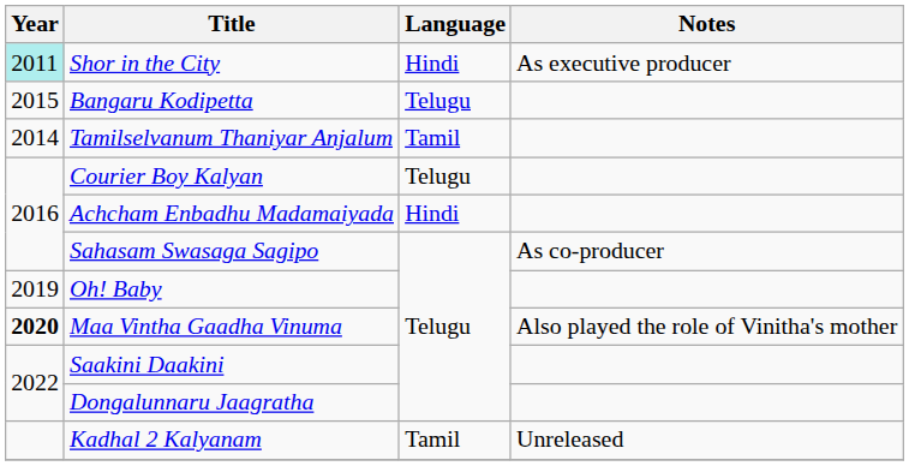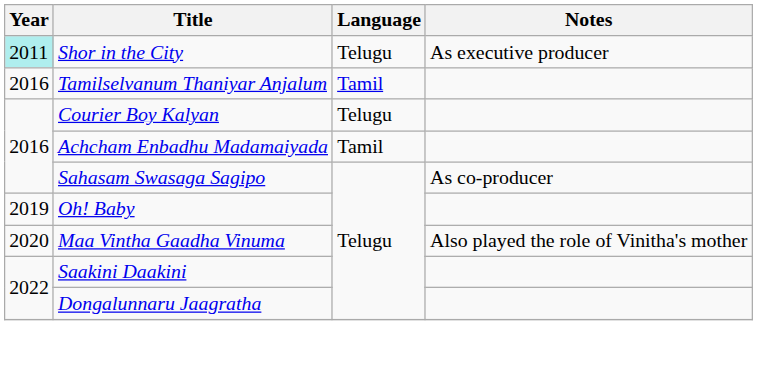 <table class="wikitable">
 <tr>
 <th>Year</th>
 <th>Title</th>
 <th>Language</th>
 <th>Notes</th>
 </tr>
 <tr>
 <td style="background: paleturquoise;">2011</td>
 <td><em><a href='#'>Shor in the City</a></em></td>
-<td><a href='#'>Hindi</a></td>
+<td>Telugu</td>
 <td>As executive producer</td>
 </tr>
 <tr>
-<td>2015</td>
-<td><em><a href='#'>Bangaru Kodipetta</a></em></td>
-<td><a href='#'>Telugu</a></td>
-<td></td>
-</tr>
-<tr>
-<td>2014</td>
+<td>2016</td>
 <td><em><a href='#'>Tamilselvanum Thaniyar Anjalum</a></em></td>
 <td><a href='#'>Tamil</a></td>
 <td></td>
 </tr>
 <tr>
 <td rowspan="3">2016</td>
 <td><a href='#'><em>Courier Boy Kalyan</em></a></td>
 <td>Telugu</td>
 <td></td>
 </tr>
 <tr>
 <td><em><a href='#'>Achcham Enbadhu Madamaiyada</a></em></td>
-<td><a href='#'>Hindi</a></td>
+<td>Tamil</td>
 <td></td>
 </tr>
 <tr>
 <td><em><a href='#'>Sahasam Swasaga Sagipo</a></em></td>
 <td rowspan="5">Telugu</td>
 <td>As co-producer</td>
 </tr>
 <tr>
 <td>2019</td>
 <td><em><a href='#'>Oh! Baby</a></em></td>
 <td></td>
 </tr>
 <tr>
-<td><strong>2020</strong></td>
+<td>2020</td>
 <td><em><a href='#'>Maa Vintha Gaadha Vinuma</a></em></td>
 <td>Also played the role of Vinitha's mother</td>
 </tr>
 <tr>
 <td rowspan="2">2022</td>
 <td><em><a href='#'>Saakini Daakini</a></em></td>
 <td></td>
 </tr>
 <tr>
 <td><em><a href='#'>Dongalunnaru Jaagratha</a></em></td>
 <td></td>
 </tr>
 <tr>
-<td></td>
-<td><em><a href='#'>Kadhal 2 Kalyanam</a></em></td>
-<td>Tamil</td>
-<td>Unreleased</td>
-</tr>
-<tr>
 </tr>
 </table>
